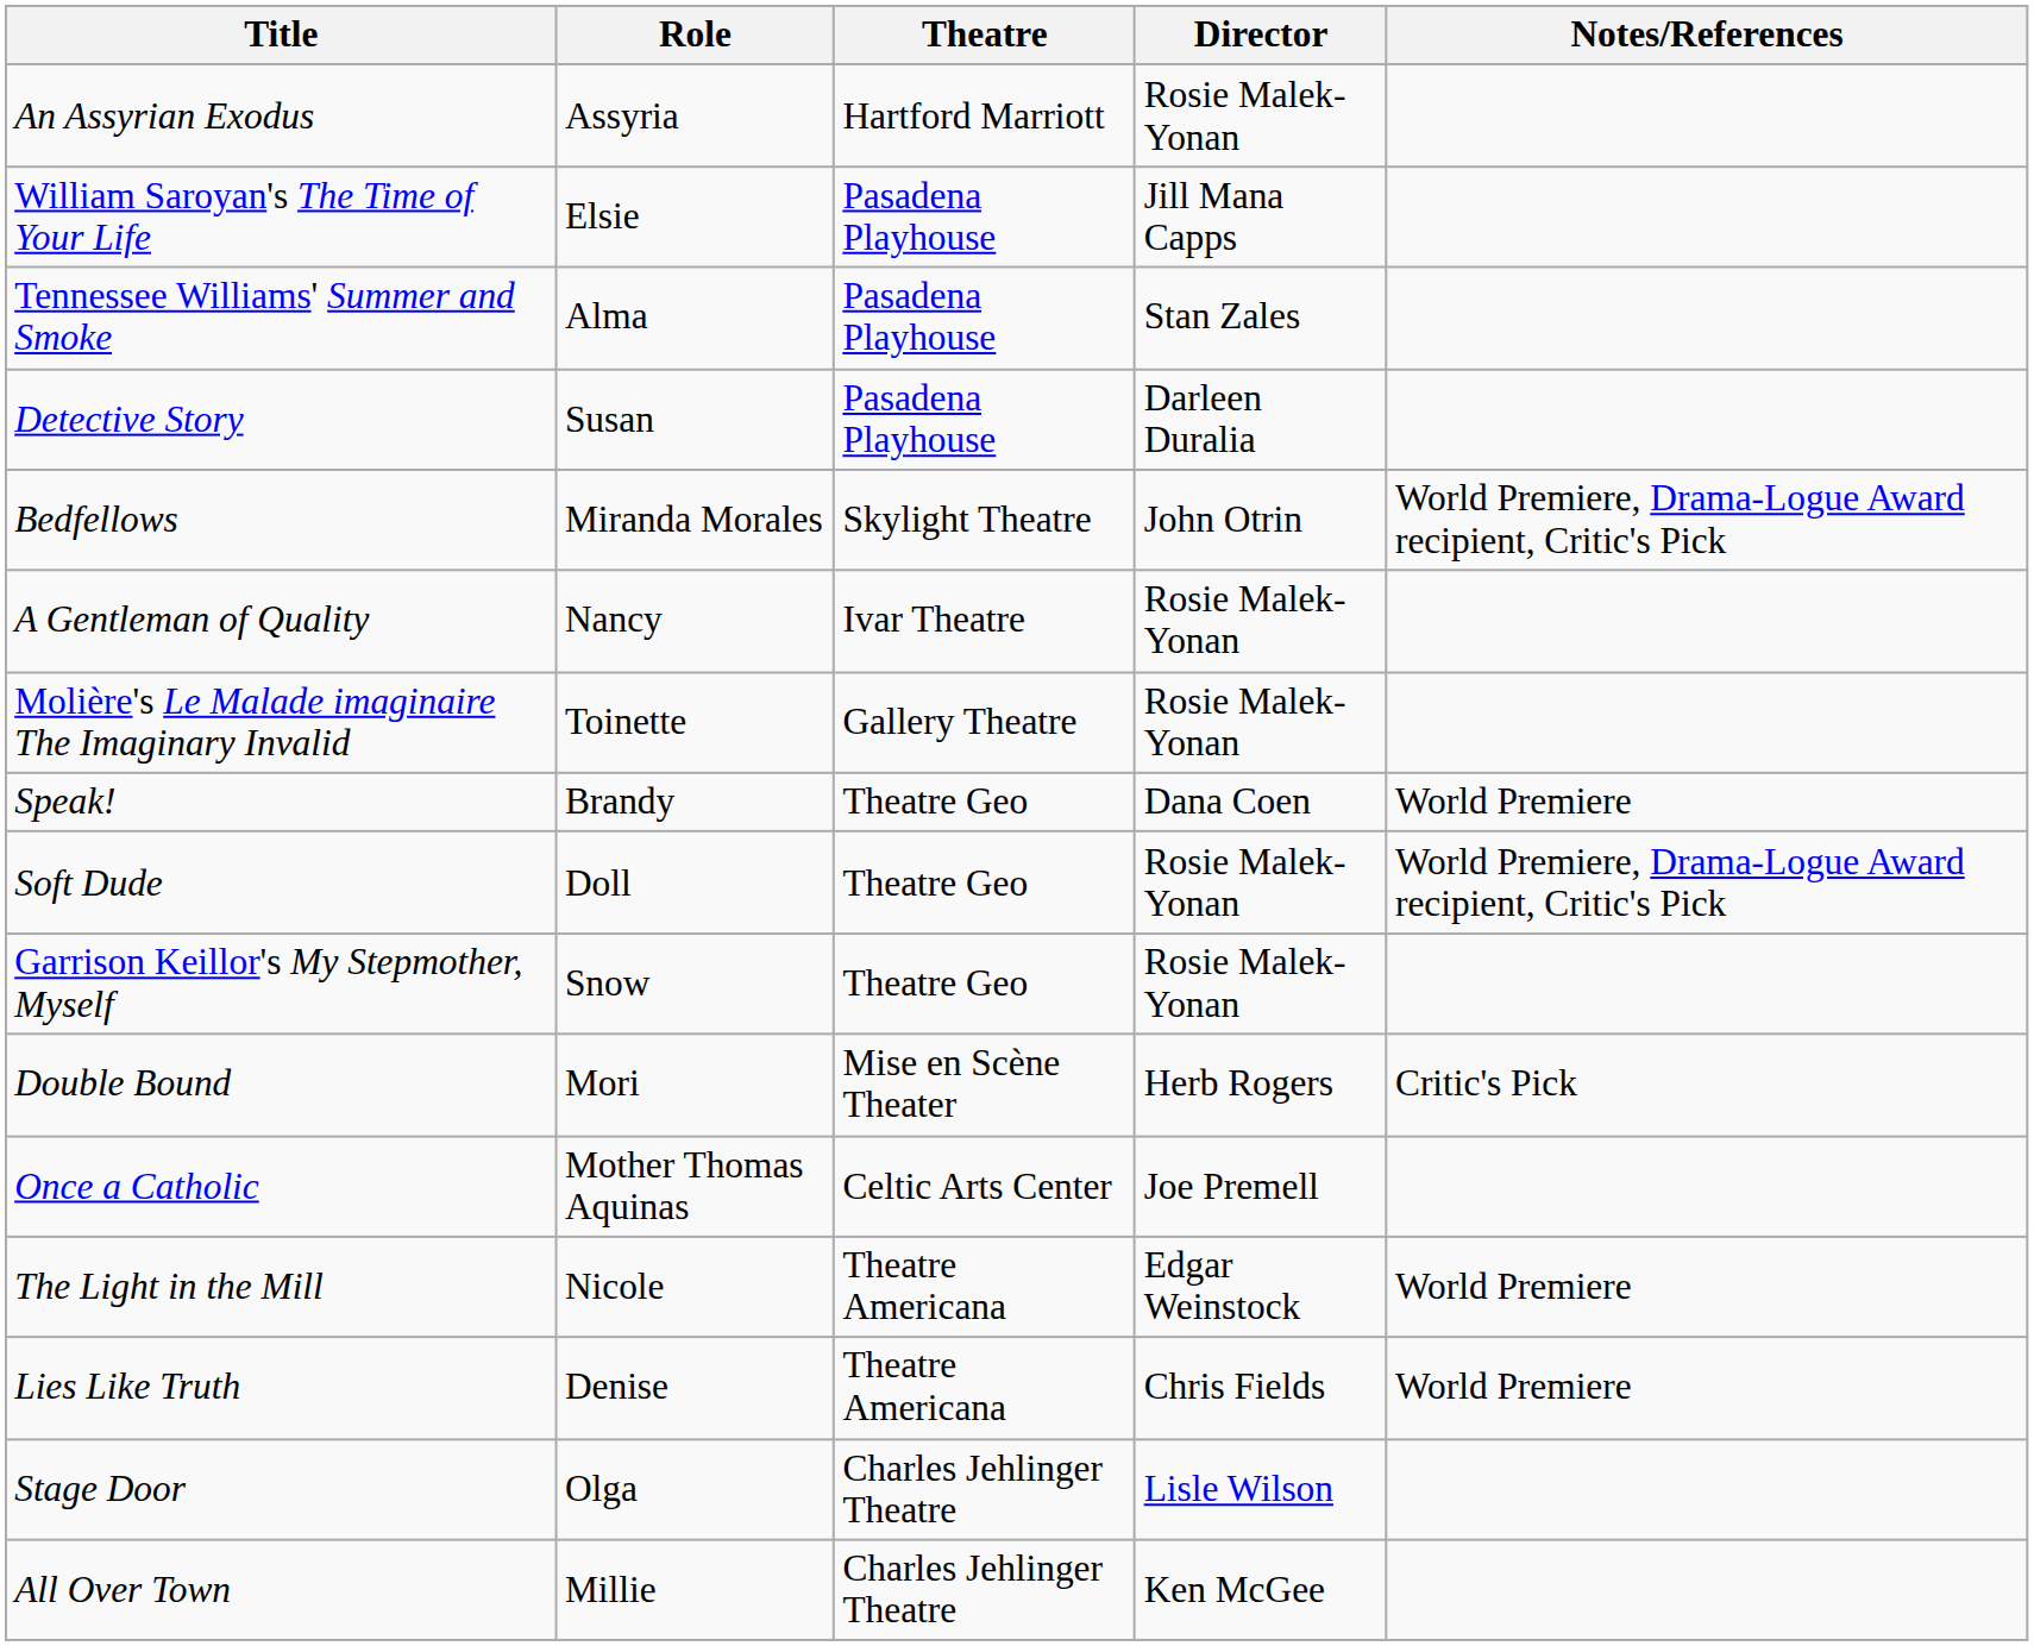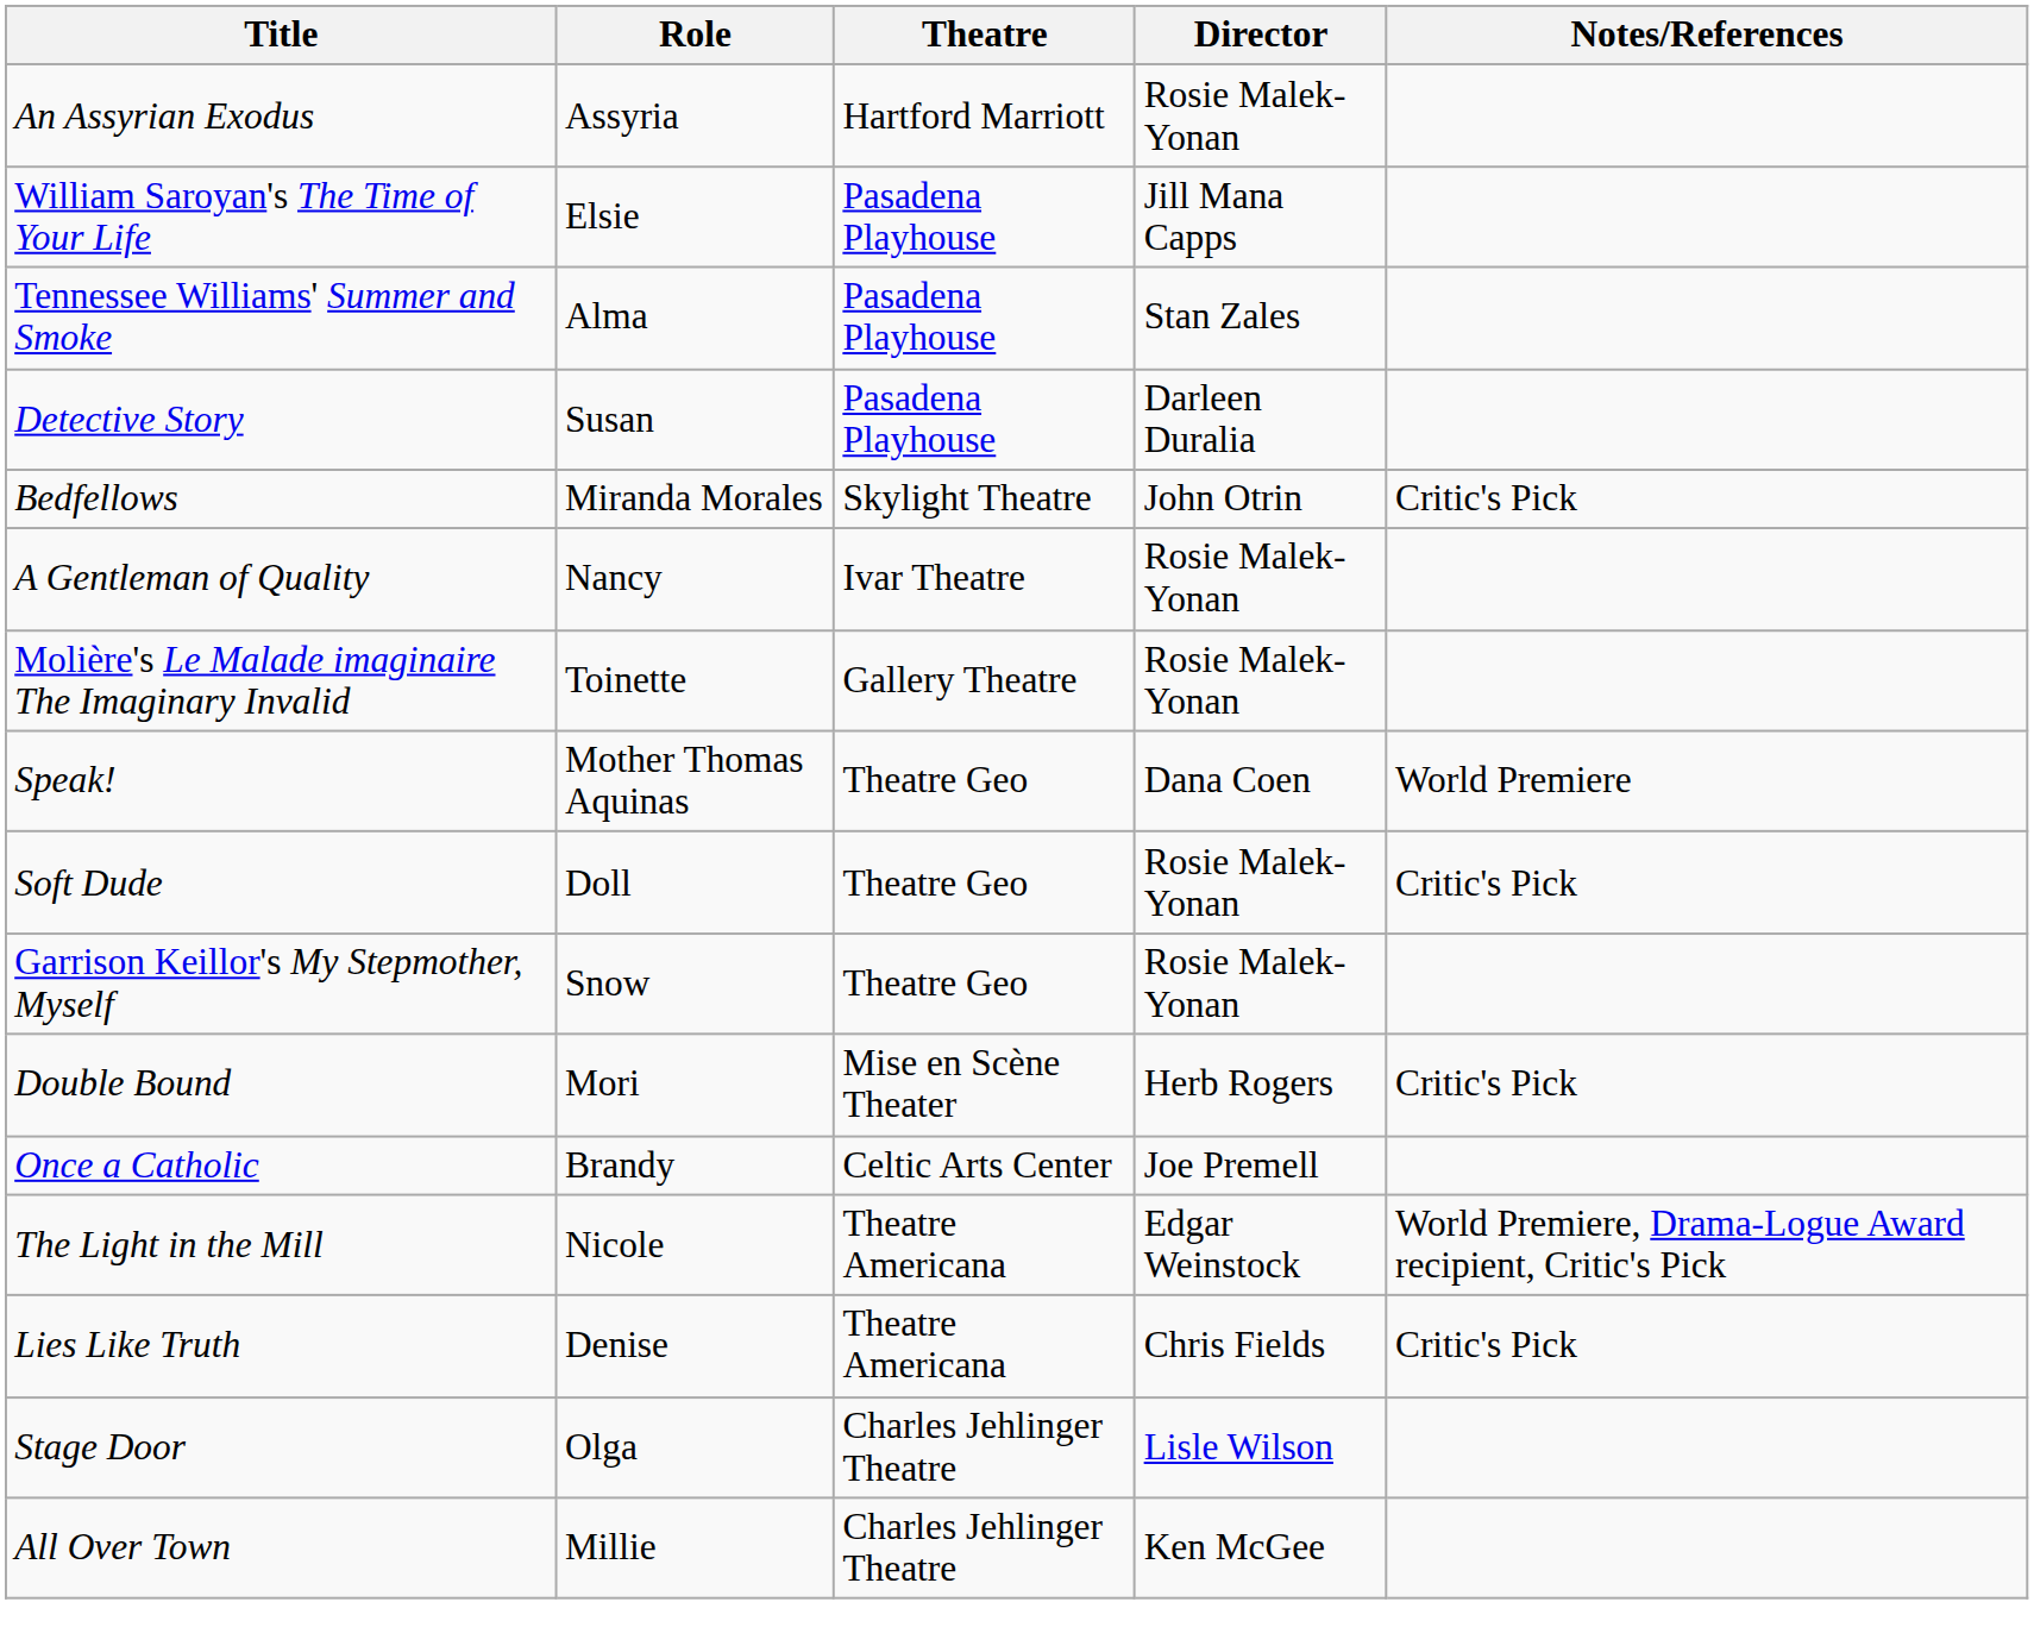 <table class="wikitable sortable">
 <tr>
 <th>Title</th>
 <th>Role</th>
 <th>Theatre</th>
 <th>Director</th>
 <th>Notes/References</th>
 </tr>
 <tr>
 <td><em>An Assyrian Exodus</em></td>
 <td>Assyria</td>
 <td>Hartford Marriott</td>
 <td>Rosie Malek-Yonan</td>
 <td></td>
 </tr>
 <tr>
 <td><a href='#'>William Saroyan</a>'s <em><a href='#'>The Time of Your Life</a></em></td>
 <td>Elsie</td>
 <td><a href='#'>Pasadena Playhouse</a></td>
 <td>Jill Mana Capps</td>
 <td></td>
 </tr>
 <tr>
 <td><a href='#'>Tennessee Williams</a>' <em><a href='#'>Summer and Smoke</a></em></td>
 <td>Alma</td>
 <td><a href='#'>Pasadena Playhouse</a></td>
 <td>Stan Zales</td>
 <td></td>
 </tr>
 <tr>
 <td><em><a href='#'>Detective Story</a></em></td>
 <td>Susan</td>
 <td><a href='#'>Pasadena Playhouse</a></td>
 <td>Darleen Duralia</td>
 <td></td>
 </tr>
 <tr>
 <td><em>Bedfellows</em></td>
 <td>Miranda Morales</td>
 <td>Skylight Theatre</td>
 <td>John Otrin</td>
-<td>World Premiere, <a href='#'>Drama-Logue Award</a> recipient, Critic's Pick</td>
+<td>Critic's Pick</td>
 </tr>
 <tr>
 <td><em>A Gentleman of Quality</em></td>
 <td>Nancy</td>
 <td>Ivar Theatre</td>
 <td>Rosie Malek-Yonan</td>
 <td></td>
 </tr>
 <tr>
 <td><a href='#'>Molière</a>'s <em><a href='#'>Le Malade imaginaire</a></em> <em>The Imaginary Invalid</em></td>
 <td>Toinette</td>
 <td>Gallery Theatre</td>
 <td>Rosie Malek-Yonan</td>
 <td></td>
 </tr>
 <tr>
 <td><em>Speak!</em></td>
-<td>Brandy</td>
+<td>Mother Thomas Aquinas</td>
 <td>Theatre Geo</td>
 <td>Dana Coen</td>
 <td>World Premiere</td>
 </tr>
 <tr>
 <td><em>Soft Dude</em></td>
 <td>Doll</td>
 <td>Theatre Geo</td>
 <td>Rosie Malek-Yonan</td>
-<td>World Premiere, <a href='#'>Drama-Logue Award</a> recipient, Critic's Pick</td>
+<td>Critic's Pick</td>
 </tr>
 <tr>
 <td><a href='#'>Garrison Keillor</a>'s <em>My Stepmother, Myself</em></td>
 <td>Snow</td>
 <td>Theatre Geo</td>
 <td>Rosie Malek-Yonan</td>
 <td></td>
 </tr>
 <tr>
 <td><em>Double Bound</em></td>
 <td>Mori</td>
 <td>Mise en Scène Theater</td>
 <td>Herb Rogers</td>
 <td>Critic's Pick</td>
 </tr>
 <tr>
 <td><em><a href='#'>Once a Catholic</a></em></td>
-<td>Mother Thomas Aquinas</td>
+<td>Brandy</td>
 <td>Celtic Arts Center</td>
 <td>Joe Premell</td>
 <td></td>
 </tr>
 <tr>
 <td><em>The Light in the Mill</em></td>
 <td>Nicole</td>
 <td>Theatre Americana</td>
 <td>Edgar Weinstock</td>
-<td>World Premiere</td>
+<td>World Premiere, <a href='#'>Drama-Logue Award</a> recipient, Critic's Pick</td>
 </tr>
 <tr>
 <td><em>Lies Like Truth</em></td>
 <td>Denise</td>
 <td>Theatre Americana</td>
 <td>Chris Fields</td>
-<td>World Premiere</td>
+<td>Critic's Pick</td>
 </tr>
 <tr>
 <td><em>Stage Door</em></td>
 <td>Olga</td>
 <td>Charles Jehlinger Theatre</td>
 <td><a href='#'>Lisle Wilson</a></td>
 <td></td>
 </tr>
 <tr>
 <td><em>All Over Town</em></td>
 <td>Millie</td>
 <td>Charles Jehlinger Theatre</td>
 <td>Ken McGee</td>
 <td></td>
 </tr>
 </table>
